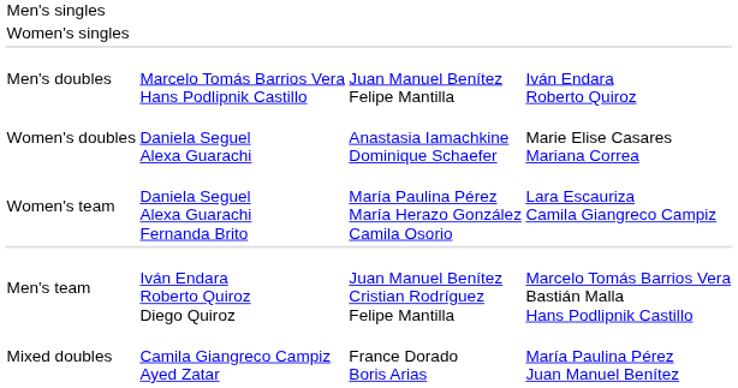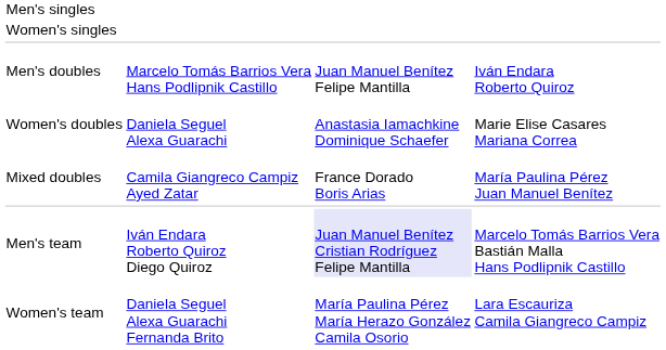 <table>
 <tr>
 <td>Men's singles</td>
 <td></td>
 <td></td>
 <td></td>
 </tr>
 <tr>
 <td>Women's singles</td>
 <td></td>
 <td></td>
 <td></td>
 </tr>
 <tr bgcolor="#dddddd">
 <td colspan=4></td>
 </tr>
 <tr>
 <td>Men's doubles</td>
 <td nowrap><br><a href='#'>Marcelo Tomás Barrios Vera</a><br><a href='#'>Hans Podlipnik Castillo</a></td>
 <td><br><a href='#'>Juan Manuel Benítez</a> <br>Felipe Mantilla</td>
 <td><br><a href='#'>Iván Endara</a> <br><a href='#'>Roberto Quiroz</a></td>
 </tr>
 <tr>
 <td>Women's doubles</td>
 <td><br><a href='#'>Daniela Seguel</a> <br><a href='#'>Alexa Guarachi</a></td>
 <td><br><a href='#'>Anastasia Iamachkine</a> <br><a href='#'>Dominique Schaefer</a></td>
 <td><br>Marie Elise Casares <br><a href='#'>Mariana Correa</a></td>
 </tr>
 <tr>
-<td>Women's team</td>
-<td valign=top><br><a href='#'>Daniela Seguel</a> <br><a href='#'>Alexa Guarachi</a> <br><a href='#'>Fernanda Brito</a></td>
-<td valign=top nowrap><br><a href='#'>María Paulina Pérez</a> <br><a href='#'>María Herazo González</a><br><a href='#'>Camila Osorio</a></td>
-<td valign=top><br><a href='#'>Lara Escauriza</a><br><a href='#'>Camila Giangreco Campiz</a></td>
+<td>Mixed doubles</td>
+<td><br><a href='#'>Camila Giangreco Campiz</a> <br><a href='#'>Ayed Zatar</a></td>
+<td><br>France Dorado <br><a href='#'>Boris Arias</a></td>
+<td><br><a href='#'>María Paulina Pérez</a> <br><a href='#'>Juan Manuel Benítez</a></td>
 </tr>
 <tr bgcolor="#dddddd">
 <td colspan=4></td>
 </tr>
 <tr>
 <td>Men's team</td>
 <td valign=top nowrap><br><a href='#'>Iván Endara</a> <br><a href='#'>Roberto Quiroz</a> <br>Diego Quiroz</td>
-<td valign=top><br><a href='#'>Juan Manuel Benítez</a><br><a href='#'>Cristian Rodríguez</a><br>Felipe Mantilla</td>
+<td valign=top style="background: lavender;"><br><a href='#'>Juan Manuel Benítez</a><br><a href='#'>Cristian Rodríguez</a><br>Felipe Mantilla</td>
 <td valign=top><br><a href='#'>Marcelo Tomás Barrios Vera</a><br>Bastián Malla<br><a href='#'>Hans Podlipnik Castillo</a></td>
 </tr>
 <tr>
-<td>Mixed doubles</td>
-<td><br><a href='#'>Camila Giangreco Campiz</a> <br><a href='#'>Ayed Zatar</a></td>
-<td><br>France Dorado <br><a href='#'>Boris Arias</a></td>
-<td><br><a href='#'>María Paulina Pérez</a> <br><a href='#'>Juan Manuel Benítez</a></td>
+<td>Women's team</td>
+<td valign=top><br><a href='#'>Daniela Seguel</a> <br><a href='#'>Alexa Guarachi</a> <br><a href='#'>Fernanda Brito</a></td>
+<td valign=top nowrap><br><a href='#'>María Paulina Pérez</a> <br><a href='#'>María Herazo González</a><br><a href='#'>Camila Osorio</a></td>
+<td valign=top><br><a href='#'>Lara Escauriza</a><br><a href='#'>Camila Giangreco Campiz</a></td>
 </tr>
 </table>
